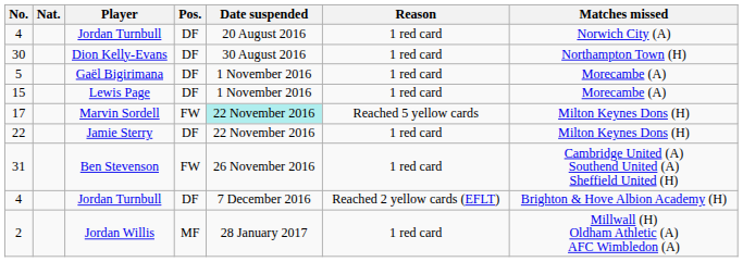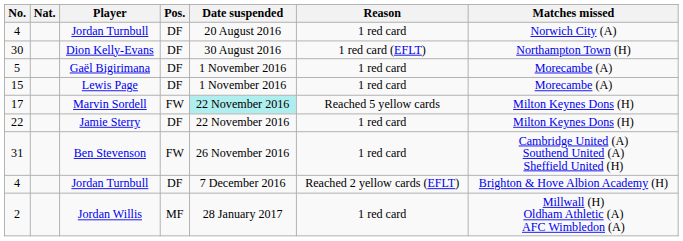 <table class="wikitable sortable alternance" style="font-size:85%; text-align:center; line-height:14px; width:60%;">
 <tr>
 <th>No.</th>
 <th>Nat.</th>
 <th>Player</th>
 <th>Pos.</th>
 <th>Date suspended</th>
 <th>Reason</th>
 <th>Matches missed</th>
 </tr>
 <tr>
 <td>4</td>
 <td></td>
 <td><a href='#'>Jordan Turnbull</a></td>
 <td>DF</td>
 <td>20 August 2016</td>
 <td>1 red card</td>
 <td><a href='#'>Norwich City</a> (A)</td>
 </tr>
 <tr>
 <td>30</td>
 <td></td>
 <td><a href='#'>Dion Kelly-Evans</a></td>
 <td>DF</td>
 <td>30 August 2016</td>
-<td>1 red card</td>
+<td>1 red card (<a href='#'>EFLT</a>)</td>
 <td><a href='#'>Northampton Town</a> (H)</td>
 </tr>
 <tr>
 <td>5</td>
 <td></td>
 <td><a href='#'>Gaël Bigirimana</a></td>
 <td>DF</td>
 <td>1 November 2016</td>
 <td>1 red card</td>
 <td><a href='#'>Morecambe</a> (A)</td>
 </tr>
 <tr>
 <td>15</td>
 <td></td>
 <td><a href='#'>Lewis Page</a></td>
 <td>DF</td>
 <td>1 November 2016</td>
 <td>1 red card</td>
 <td><a href='#'>Morecambe</a> (A)</td>
 </tr>
 <tr>
 <td>17</td>
 <td></td>
 <td><a href='#'>Marvin Sordell</a></td>
 <td>FW</td>
 <td style="background: paleturquoise;">22 November 2016</td>
 <td>Reached 5 yellow cards</td>
 <td><a href='#'>Milton Keynes Dons</a> (H)</td>
 </tr>
 <tr>
 <td>22</td>
 <td></td>
 <td><a href='#'>Jamie Sterry</a></td>
 <td>DF</td>
 <td>22 November 2016</td>
 <td>1 red card</td>
 <td><a href='#'>Milton Keynes Dons</a> (H)</td>
 </tr>
 <tr>
 <td>31</td>
 <td></td>
 <td><a href='#'>Ben Stevenson</a></td>
 <td>FW</td>
 <td>26 November 2016</td>
 <td>1 red card</td>
 <td><a href='#'>Cambridge United</a> (A)<br><a href='#'>Southend United</a> (A)<br><a href='#'>Sheffield United</a> (H)</td>
 </tr>
 <tr>
 <td>4</td>
 <td></td>
 <td><a href='#'>Jordan Turnbull</a></td>
 <td>DF</td>
 <td>7 December 2016</td>
 <td>Reached 2 yellow cards (<a href='#'>EFLT</a>)</td>
 <td><a href='#'>Brighton & Hove Albion Academy</a> (H)</td>
 </tr>
 <tr>
 <td>2</td>
 <td></td>
 <td><a href='#'>Jordan Willis</a></td>
 <td>MF</td>
 <td>28 January 2017</td>
 <td>1 red card</td>
 <td><a href='#'>Millwall</a> (H)<br><a href='#'>Oldham Athletic</a> (A)<br><a href='#'>AFC Wimbledon</a> (A)</td>
 </tr>
 </table>
